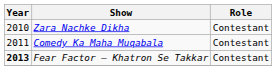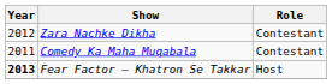 <table class = "wikitable sortable">
 <tr>
 <th>Year</th>
 <th>Show</th>
 <th>Role</th>
 </tr>
 <tr>
-<td>2010</td>
+<td>2012</td>
 <td><em><a href='#'>Zara Nachke Dikha</a></em></td>
 <td>Contestant</td>
 </tr>
 <tr>
 <td>2011</td>
 <td><em><a href='#'>Comedy Ka Maha Muqabala</a></em></td>
 <td>Contestant</td>
 </tr>
 <tr>
 <td><strong>2013</strong></td>
 <td><em>Fear Factor – Khatron Se Takkar</em></td>
-<td>Contestant</td>
+<td>Host</td>
 </tr>
 <tr>
 </tr>
 </table>
